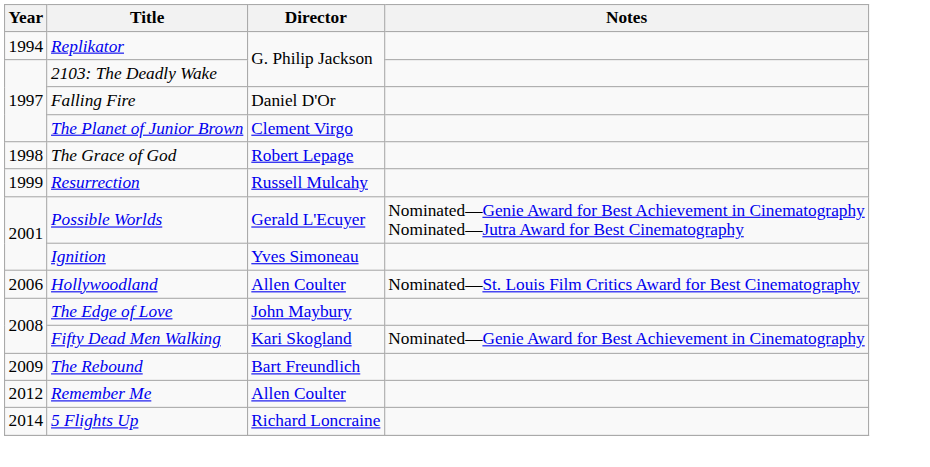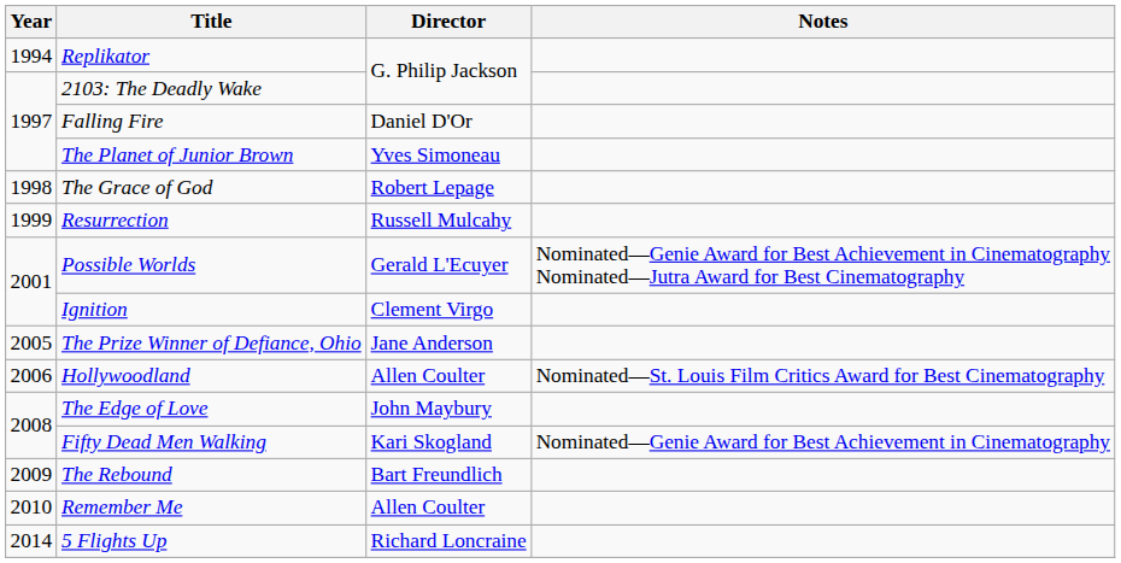 <table class="wikitable sortable">
 <tr>
 <th>Year</th>
 <th>Title</th>
 <th>Director</th>
 <th>Notes</th>
 </tr>
 <tr>
 <td>1994</td>
 <td><em><a href='#'>Replikator</a></em></td>
 <td rowspan="2">G. Philip Jackson</td>
 <td></td>
 </tr>
 <tr>
 <td rowspan="3">1997</td>
 <td><em>2103: The Deadly Wake</em></td>
 <td></td>
 </tr>
 <tr>
 <td><em>Falling Fire</em></td>
 <td>Daniel D'Or</td>
 <td></td>
 </tr>
 <tr>
 <td><em><a href='#'>The Planet of Junior Brown</a></em></td>
-<td><a href='#'>Clement Virgo</a></td>
+<td><a href='#'>Yves Simoneau</a></td>
 <td></td>
 </tr>
 <tr>
 <td>1998</td>
 <td><em>The Grace of God</em></td>
 <td><a href='#'>Robert Lepage</a></td>
 <td></td>
 </tr>
 <tr>
 <td>1999</td>
 <td><em><a href='#'>Resurrection</a></em></td>
 <td><a href='#'>Russell Mulcahy</a></td>
 <td></td>
 </tr>
 <tr>
 <td rowspan="2">2001</td>
 <td><em><a href='#'>Possible Worlds</a></em></td>
 <td><a href='#'>Gerald L'Ecuyer</a></td>
 <td>Nominated—<a href='#'>Genie Award for Best Achievement in Cinematography</a><br>Nominated—<a href='#'>Jutra Award for Best Cinematography</a></td>
 </tr>
 <tr>
 <td><em><a href='#'>Ignition</a></em></td>
-<td><a href='#'>Yves Simoneau</a></td>
+<td><a href='#'>Clement Virgo</a></td>
+<td></td>
+</tr>
+<tr>
+<td>2005</td>
+<td><em><a href='#'>The Prize Winner of Defiance, Ohio</a></em></td>
+<td><a href='#'>Jane Anderson</a></td>
 <td></td>
 </tr>
 <tr>
 <td>2006</td>
 <td><em><a href='#'>Hollywoodland</a></em></td>
 <td><a href='#'>Allen Coulter</a></td>
 <td>Nominated—<a href='#'>St. Louis Film Critics Award for Best Cinematography</a></td>
 </tr>
 <tr>
 <td rowspan="2">2008</td>
 <td><em><a href='#'>The Edge of Love</a></em></td>
 <td><a href='#'>John Maybury</a></td>
 <td></td>
 </tr>
 <tr>
 <td><em><a href='#'>Fifty Dead Men Walking</a></em></td>
 <td><a href='#'>Kari Skogland</a></td>
 <td>Nominated—<a href='#'>Genie Award for Best Achievement in Cinematography</a></td>
 </tr>
 <tr>
 <td>2009</td>
 <td><em><a href='#'>The Rebound</a></em></td>
 <td><a href='#'>Bart Freundlich</a></td>
 <td></td>
 </tr>
 <tr>
-<td>2012</td>
+<td>2010</td>
 <td><em><a href='#'>Remember Me</a></em></td>
 <td><a href='#'>Allen Coulter</a></td>
 <td></td>
 </tr>
 <tr>
 <td>2014</td>
 <td><em><a href='#'>5 Flights Up</a></em></td>
 <td><a href='#'>Richard Loncraine</a></td>
 <td></td>
 </tr>
 <tr>
 </tr>
 </table>
